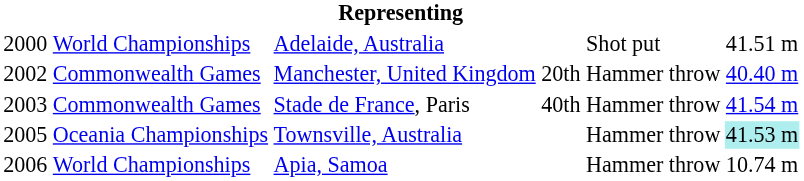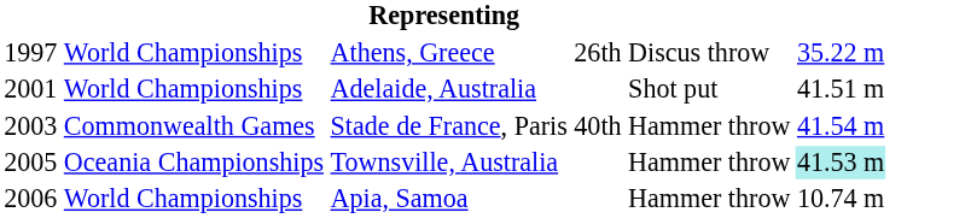 <table>
 <tr>
 <th colspan="6">Representing </th>
 </tr>
 <tr>
-<td>2000</td>
+<td>1997</td>
+<td><a href='#'>World Championships</a></td>
+<td><a href='#'>Athens, Greece</a></td>
+<td>26th</td>
+<td>Discus throw</td>
+<td><a href='#'>35.22 m</a></td>
+</tr>
+<tr>
+<td>2001</td>
 <td><a href='#'>World Championships</a></td>
 <td><a href='#'>Adelaide, Australia</a></td>
 <td></td>
 <td>Shot put</td>
 <td>41.51 m</td>
-</tr>
-<tr>
-<td>2002</td>
-<td><a href='#'>Commonwealth Games</a></td>
-<td><a href='#'>Manchester, United Kingdom</a></td>
-<td>20th</td>
-<td>Hammer throw</td>
-<td><a href='#'>40.40 m</a></td>
 </tr>
 <tr>
 <td>2003</td>
 <td><a href='#'>Commonwealth Games</a></td>
 <td><a href='#'>Stade de France</a>, Paris</td>
 <td>40th</td>
 <td>Hammer throw</td>
 <td><a href='#'>41.54 m</a></td>
 </tr>
 <tr>
 <td>2005</td>
 <td><a href='#'>Oceania Championships</a></td>
 <td><a href='#'>Townsville, Australia</a></td>
 <td></td>
 <td>Hammer throw</td>
 <td style="background: paleturquoise;">41.53 m</td>
 </tr>
 <tr>
 <td>2006</td>
 <td><a href='#'>World Championships</a></td>
 <td><a href='#'>Apia, Samoa</a></td>
 <td></td>
 <td>Hammer throw</td>
 <td>10.74 m</td>
 </tr>
 <tr>
 </tr>
 </table>
